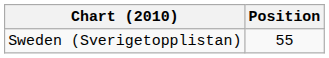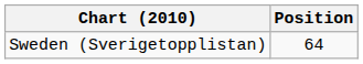 <table class="wikitable">
 <tr>
 <th>Chart (2010)</th>
 <th>Position</th>
 </tr>
 <tr>
 <td>Sweden (Sverigetopplistan)</td>
-<td style="text-align:center;">55</td>
+<td style="text-align:center;">64</td>
 </tr>
 </table>
